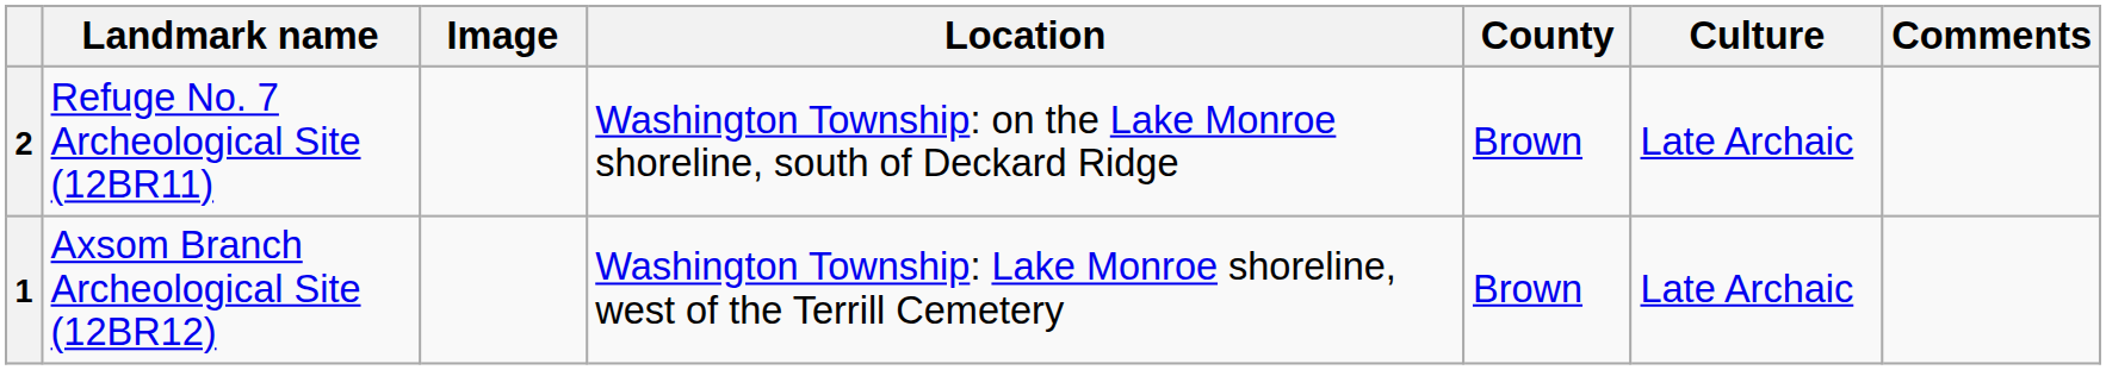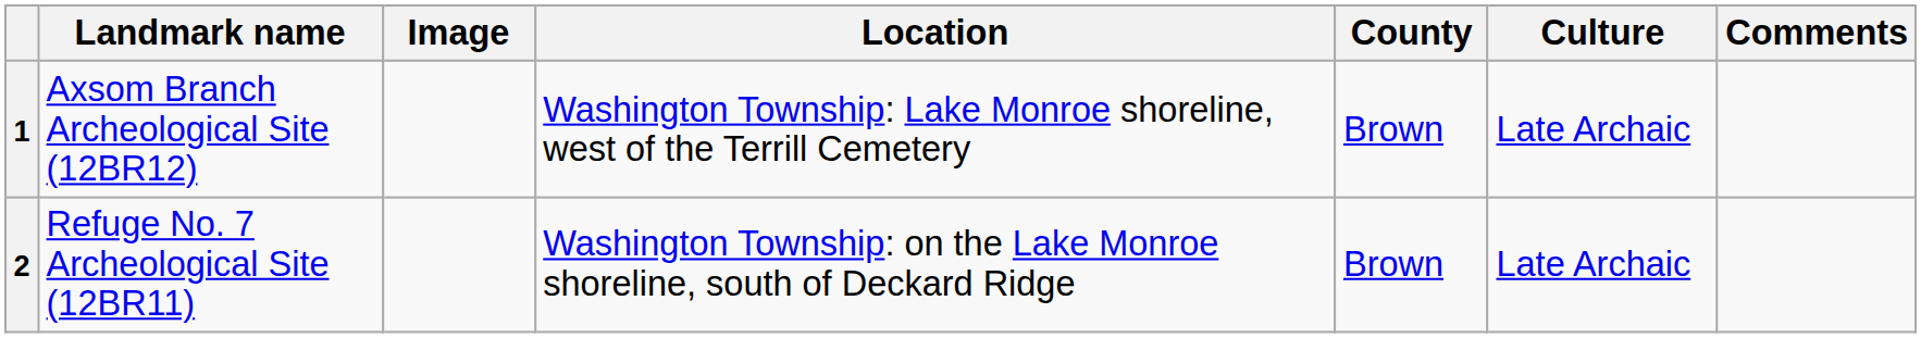 <table class="wikitable sortable" style="width:98%">
 <tr>
 <th></th>
 <th width = 18% ><strong>Landmark name</strong></th>
 <th width = 8% class="unsortable" ><strong>Image</strong></th>
 <th><strong>Location</strong></th>
 <th width = 8% ><strong>County</strong></th>
 <th width = 12% ><strong>Culture</strong></th>
 <th class="unsortable" ><strong>Comments</strong></th>
 </tr>
 <tr - >
+<th><small>1</small></th>
+<td><a href='#'>Axsom Branch Archeological Site (12BR12)</a></td>
+<td></td>
+<td><a href='#'>Washington Township</a>: <a href='#'>Lake Monroe</a> shoreline, west of the Terrill Cemetery<br><small></small></td>
+<td><a href='#'>Brown</a></td>
+<td><a href='#'>Late Archaic</a></td>
+<td></td>
+</tr>
+<tr - >
 <th><small>2</small></th>
 <td><a href='#'>Refuge No. 7 Archeological Site (12BR11)</a></td>
 <td></td>
 <td><a href='#'>Washington Township</a>: on the <a href='#'>Lake Monroe</a> shoreline, south of Deckard Ridge<br><small></small></td>
 <td><a href='#'>Brown</a></td>
 <td><a href='#'>Late Archaic</a></td>
 <td></td>
 </tr>
-<tr - >
-<th><small>1</small></th>
-<td><a href='#'>Axsom Branch Archeological Site (12BR12)</a></td>
-<td></td>
-<td><a href='#'>Washington Township</a>: <a href='#'>Lake Monroe</a> shoreline, west of the Terrill Cemetery<br><small></small></td>
-<td><a href='#'>Brown</a></td>
-<td><a href='#'>Late Archaic</a></td>
-<td></td>
-</tr>
 </table>
